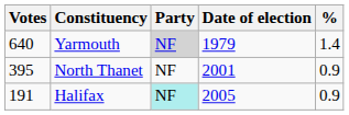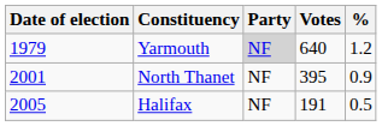 <table class="wikitable">
 <tr>
-<th>Votes</th>
+<th>Date of election</th>
 <th>Constituency</th>
 <th>Party</th>
-<th>Date of election</th>
+<th>Votes</th>
 <th>%</th>
 </tr>
 <tr>
-<td>640</td>
+<td><a href='#'>1979</a></td>
 <td><a href='#'>Yarmouth</a></td>
 <td style="background: lightgrey;"><a href='#'>NF</a></td>
-<td><a href='#'>1979</a></td>
-<td>1.4</td>
+<td>640</td>
+<td>1.2</td>
 </tr>
 <tr>
-<td>395</td>
+<td><a href='#'>2001</a></td>
 <td><a href='#'>North Thanet</a></td>
 <td>NF</td>
-<td><a href='#'>2001</a></td>
+<td>395</td>
 <td>0.9</td>
 </tr>
 <tr>
+<td><a href='#'>2005</a></td>
+<td><a href='#'>Halifax</a></td>
+<td>NF</td>
 <td>191</td>
-<td><a href='#'>Halifax</a></td>
-<td style="background: paleturquoise;">NF</td>
-<td><a href='#'>2005</a></td>
-<td>0.9</td>
+<td>0.5</td>
 </tr>
 </table>
